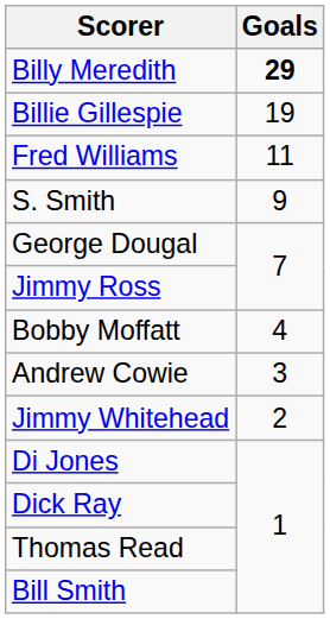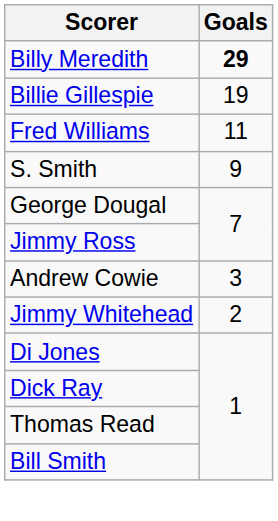 <table class="wikitable">
 <tr>
 <th>Scorer</th>
 <th>Goals</th>
 </tr>
 <tr>
 <td> <a href='#'>Billy Meredith</a></td>
 <td align=center><strong>29</strong></td>
 </tr>
 <tr>
 <td> <a href='#'>Billie Gillespie</a></td>
 <td align=center>19</td>
 </tr>
 <tr>
 <td> <a href='#'>Fred Williams</a></td>
 <td align=center>11</td>
 </tr>
 <tr>
 <td>S. Smith</td>
 <td align=center>9</td>
 </tr>
 <tr>
 <td>George Dougal</td>
 <td rowspan="2" align=center>7</td>
 </tr>
 <tr>
 <td> <a href='#'>Jimmy Ross</a></td>
 </tr>
 <tr>
-<td>Bobby Moffatt</td>
-<td align=center>4</td>
-</tr>
-<tr>
 <td>Andrew Cowie</td>
 <td align=center>3</td>
 </tr>
 <tr>
 <td> <a href='#'>Jimmy Whitehead</a></td>
 <td align=center>2</td>
 </tr>
 <tr>
 <td> <a href='#'>Di Jones</a></td>
 <td rowspan="4" align=center>1</td>
 </tr>
 <tr>
 <td> <a href='#'>Dick Ray</a></td>
 </tr>
 <tr>
 <td>Thomas Read</td>
 </tr>
 <tr>
 <td> <a href='#'>Bill Smith</a></td>
 </tr>
 </table>
